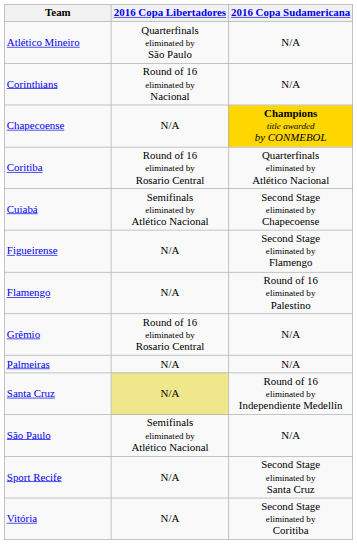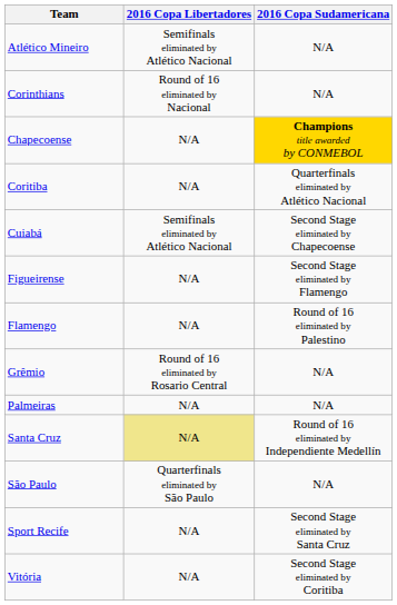 <table class="wikitable">
 <tr>
 <th width=150>Team</th>
 <th width=><a href='#'>2016 Copa Libertadores</a></th>
 <th width=><a href='#'>2016 Copa Sudamericana</a></th>
 </tr>
 <tr>
 <td><a href='#'>Atlético Mineiro</a></td>
-<td align=center>Quarterfinals<br><small>eliminated by</small><br> São Paulo</td>
+<td align=center>Semifinals<br><small>eliminated by</small><br> Atlético Nacional</td>
 <td align=center>N/A</td>
 </tr>
 <tr>
 <td><a href='#'>Corinthians</a></td>
 <td align=center>Round of 16<br><small>eliminated by</small><br> Nacional</td>
 <td align=center>N/A</td>
 </tr>
 <tr>
 <td><a href='#'>Chapecoense</a></td>
 <td align=center>N/A</td>
 <td align=center bgcolor=gold><strong>Champions</strong><br><small><em>title awarded</em></small><br><em>by CONMEBOL</em></td>
 </tr>
 <tr>
 <td><a href='#'>Coritiba</a></td>
-<td align=center>Round of 16<br><small>eliminated by</small><br> Rosario Central</td>
+<td align=center>N/A</td>
 <td align=center>Quarterfinals<br><small>eliminated by</small><br> Atlético Nacional</td>
 </tr>
 <tr>
 <td><a href='#'>Cuiabá</a></td>
 <td align=center>Semifinals<br><small>eliminated by</small><br> Atlético Nacional</td>
 <td align=center>Second Stage<br><small>eliminated by</small><br> Chapecoense</td>
 </tr>
 <tr>
 <td><a href='#'>Figueirense</a></td>
 <td align=center>N/A</td>
 <td align=center>Second Stage<br><small>eliminated by</small><br> Flamengo</td>
 </tr>
 <tr>
 <td><a href='#'>Flamengo</a></td>
 <td align=center>N/A</td>
 <td align=center>Round of 16<br><small>eliminated by</small><br> Palestino</td>
 </tr>
 <tr>
 <td><a href='#'>Grêmio</a></td>
 <td align=center>Round of 16<br><small>eliminated by</small><br> Rosario Central</td>
 <td align=center>N/A</td>
 </tr>
 <tr>
 <td><a href='#'>Palmeiras</a></td>
 <td align=center>N/A</td>
 <td align=center>N/A</td>
 </tr>
 <tr>
 <td><a href='#'>Santa Cruz</a></td>
 <td align=center style="background: khaki;">N/A</td>
 <td align=center>Round of 16<br><small>eliminated by</small><br> Independiente Medellín</td>
 </tr>
 <tr>
 <td><a href='#'>São Paulo</a></td>
-<td align=center>Semifinals<br><small>eliminated by</small><br> Atlético Nacional</td>
+<td align=center>Quarterfinals<br><small>eliminated by</small><br> São Paulo</td>
 <td align=center>N/A</td>
 </tr>
 <tr>
 <td><a href='#'>Sport Recife</a></td>
 <td align=center>N/A</td>
 <td align=center>Second Stage<br><small>eliminated by</small><br> Santa Cruz</td>
 </tr>
 <tr>
 <td><a href='#'>Vitória</a></td>
 <td align=center>N/A</td>
 <td align=center>Second Stage<br><small>eliminated by</small><br> Coritiba</td>
 </tr>
 </table>
